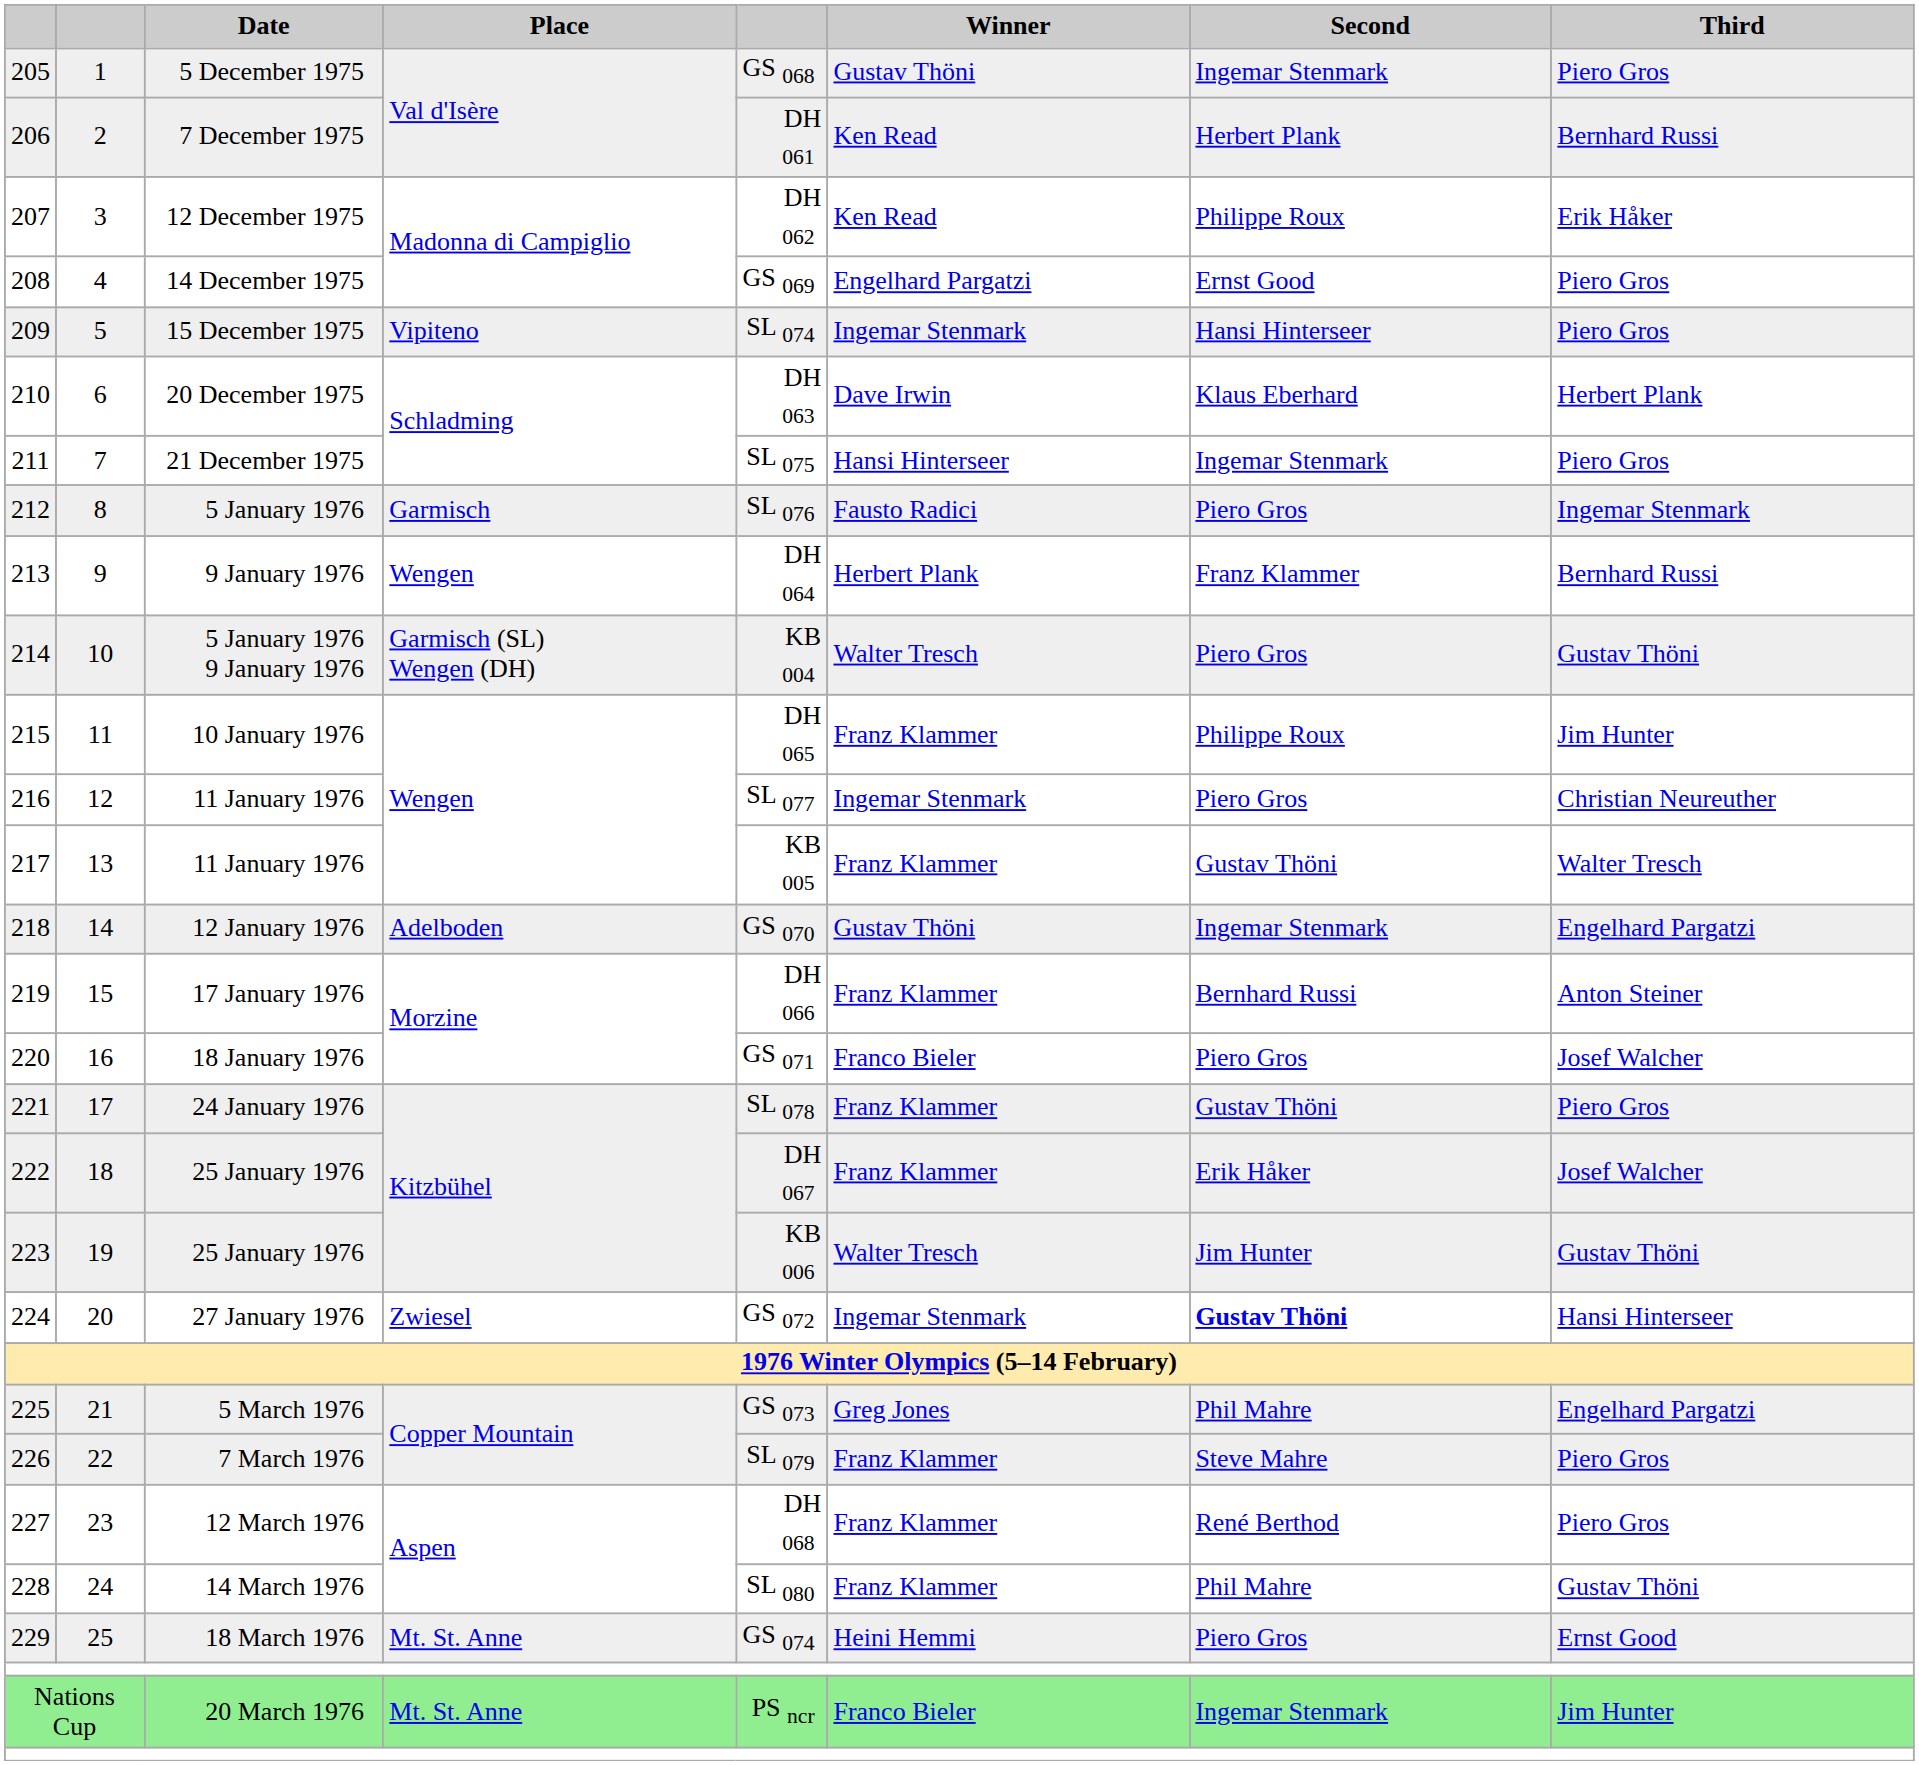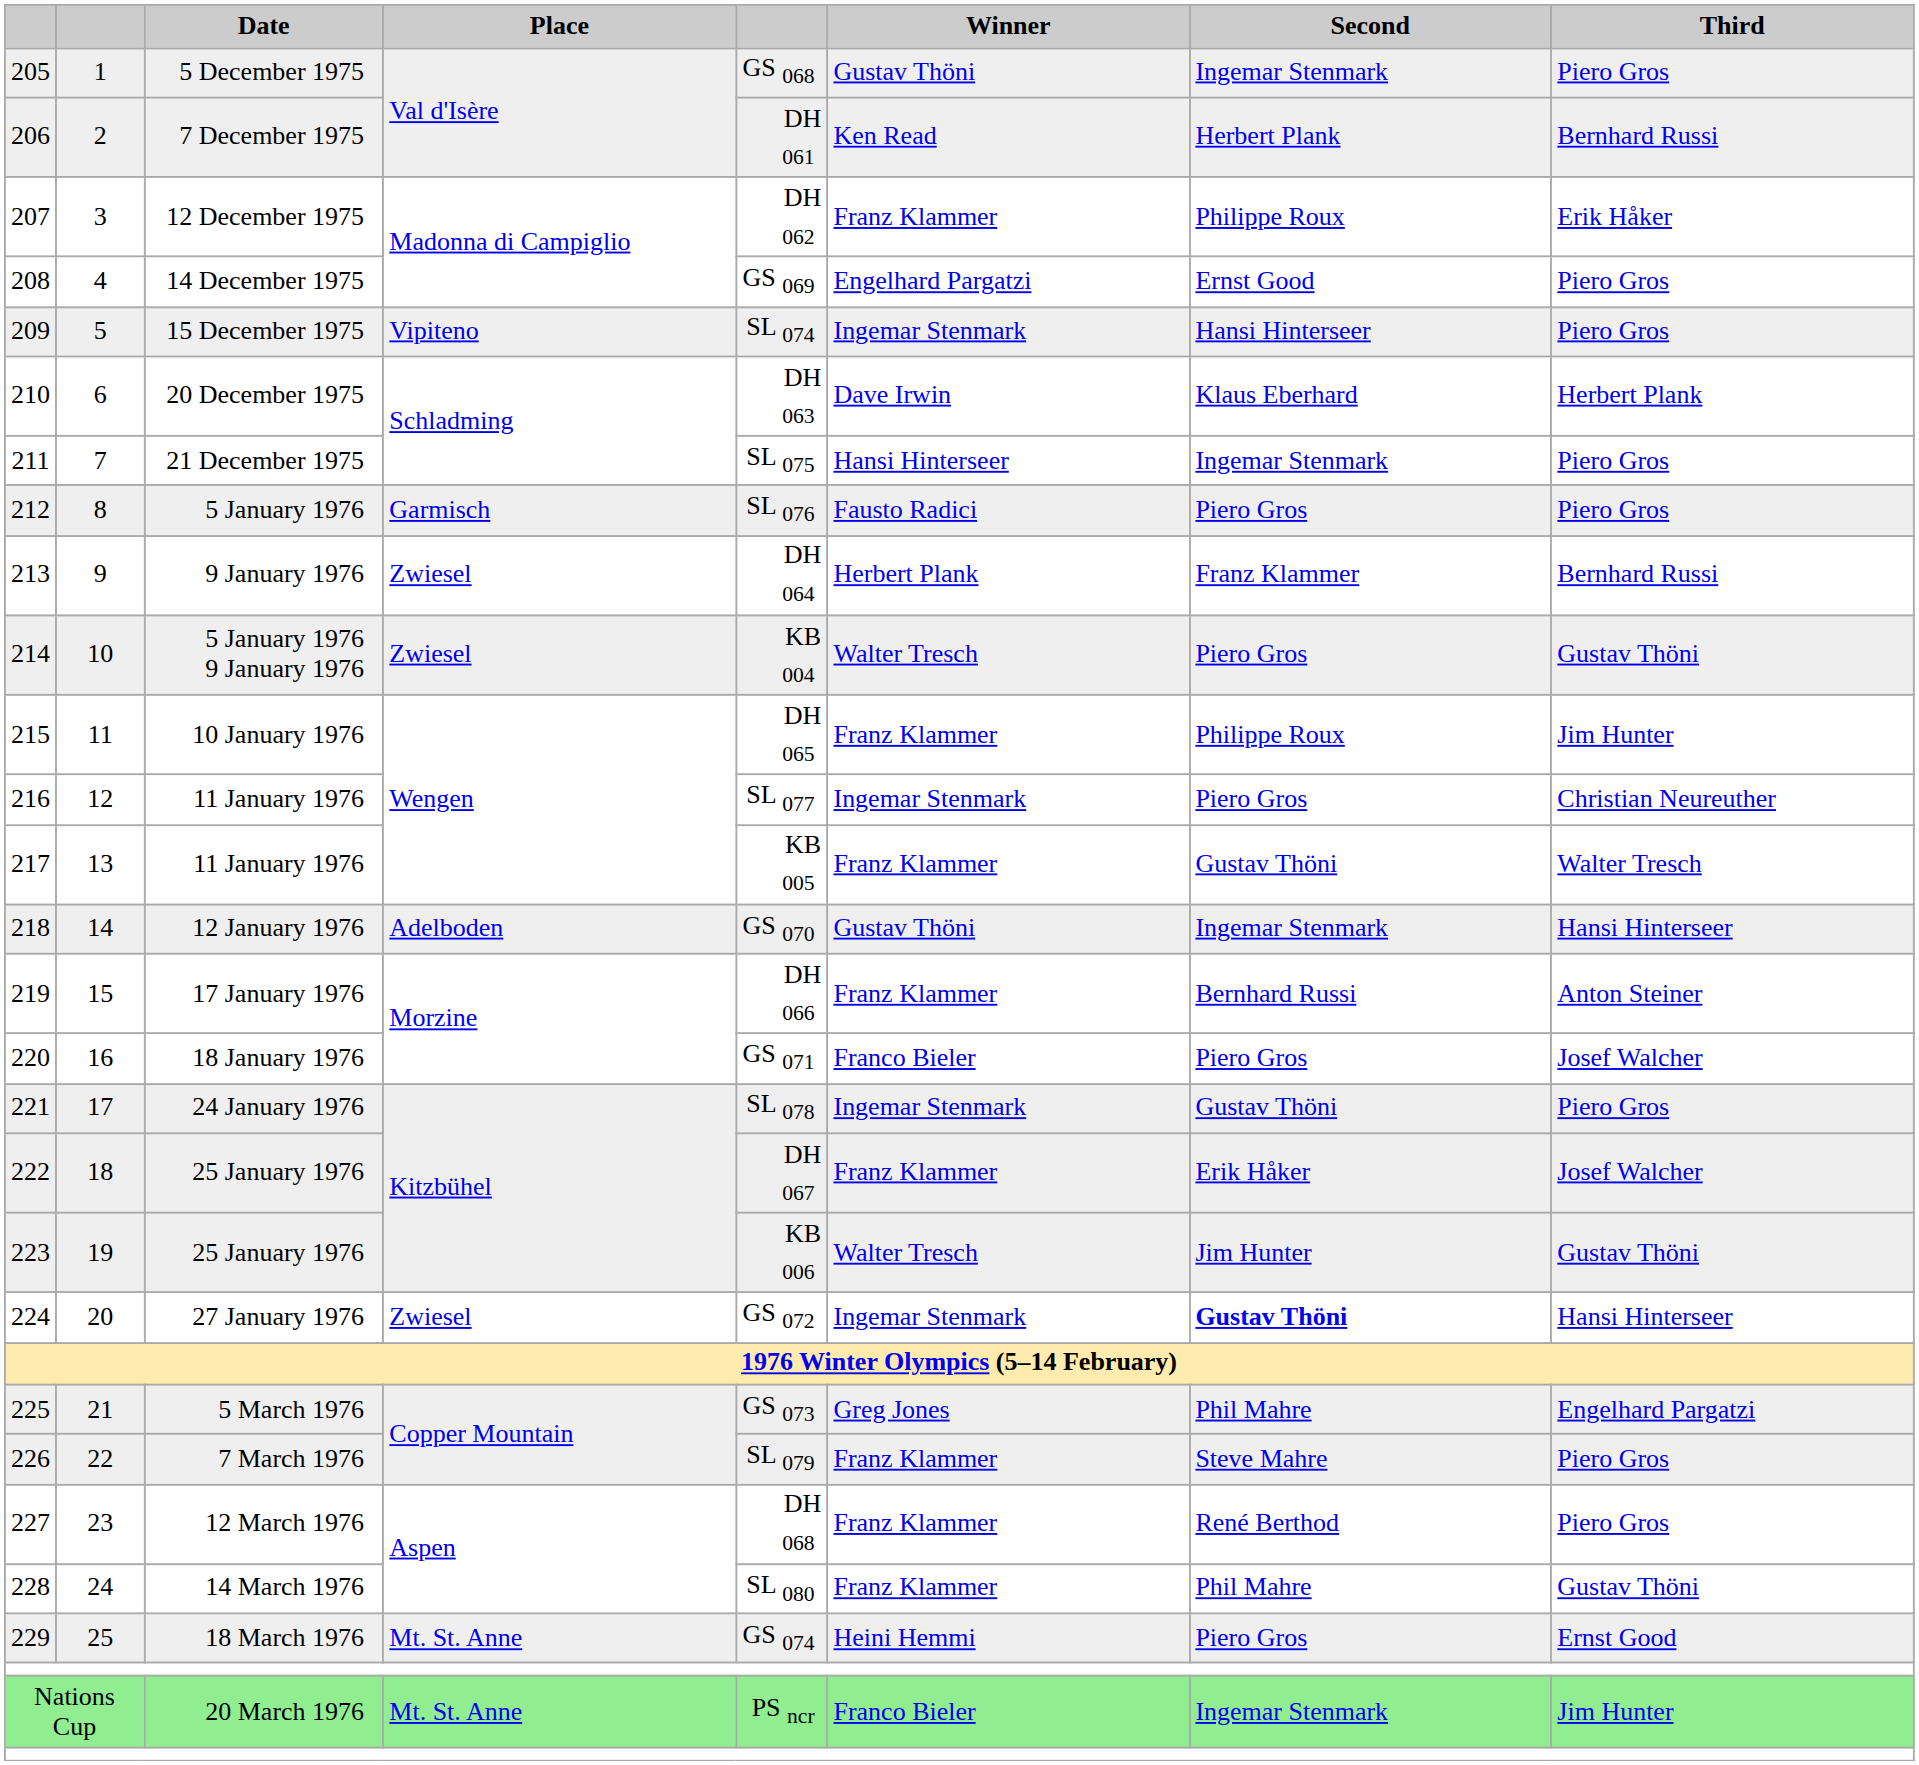 <table class="wikitable plainrowheaders" style="background:#fff; font-size:86%; line-height:16px; border:grey solid 1px; border-collapse:collapse;">
 <tr style="background:#ccc; text-align:center;">
 <td align="center" width="13"></td>
 <td align="center" width="40"></td>
 <td align="center" width="120"><strong>Date</strong></td>
 <td align="center" width="180"><strong>Place</strong></td>
 <td align="center" width="42"></td>
 <td align="center" width="185"><strong>Winner</strong></td>
 <td align="center" width="185"><strong>Second</strong></td>
 <td align="center" width="185"><strong>Third</strong></td>
 </tr>
 <tr bgcolor="#EFEFEF">
 <td align=center>205</td>
 <td align=center>1</td>
 <td align=right>5 December 1975  </td>
 <td rowspan=2> <a href='#'>Val d'Isère</a></td>
 <td align=right>GS <sub>068</sub> </td>
 <td> <a href='#'>Gustav Thöni</a></td>
 <td> <a href='#'>Ingemar Stenmark</a></td>
 <td> <a href='#'>Piero Gros</a></td>
 </tr>
 <tr bgcolor="#EFEFEF">
 <td align=center>206</td>
 <td align=center>2</td>
 <td align=right>7 December 1975  </td>
 <td align=right>DH <sub>061</sub> </td>
 <td> <a href='#'>Ken Read</a></td>
 <td> <a href='#'>Herbert Plank</a></td>
 <td> <a href='#'>Bernhard Russi</a></td>
 </tr>
 <tr>
 <td align=center>207</td>
 <td align=center>3</td>
 <td align=right>12 December 1975  </td>
 <td rowspan=2> <a href='#'>Madonna di Campiglio</a></td>
 <td align=right>DH <sub>062</sub> </td>
-<td> <a href='#'>Ken Read</a></td>
+<td> <a href='#'>Franz Klammer</a></td>
 <td> <a href='#'>Philippe Roux</a></td>
 <td> <a href='#'>Erik Håker</a></td>
 </tr>
 <tr>
 <td align=center>208</td>
 <td align=center>4</td>
 <td align=right>14 December 1975  </td>
 <td align=right>GS <sub>069</sub> </td>
 <td> <a href='#'>Engelhard Pargatzi</a></td>
 <td> <a href='#'>Ernst Good</a></td>
 <td> <a href='#'>Piero Gros</a></td>
 </tr>
 <tr bgcolor="#EFEFEF">
 <td align=center>209</td>
 <td align=center>5</td>
 <td align=right>15 December 1975  </td>
 <td> <a href='#'>Vipiteno</a></td>
 <td align=right>SL <sub>074</sub> </td>
 <td> <a href='#'>Ingemar Stenmark</a></td>
 <td> <a href='#'>Hansi Hinterseer</a></td>
 <td> <a href='#'>Piero Gros</a></td>
 </tr>
 <tr>
 <td align=center>210</td>
 <td align=center>6</td>
 <td align=right>20 December 1975  </td>
 <td rowspan=2> <a href='#'>Schladming</a></td>
 <td align=right>DH <sub>063</sub> </td>
 <td> <a href='#'>Dave Irwin</a></td>
 <td> <a href='#'>Klaus Eberhard</a></td>
 <td> <a href='#'>Herbert Plank</a></td>
 </tr>
 <tr>
 <td align=center>211</td>
 <td align=center>7</td>
 <td align=right>21 December 1975  </td>
 <td align=right>SL <sub>075</sub> </td>
 <td> <a href='#'>Hansi Hinterseer</a></td>
 <td> <a href='#'>Ingemar Stenmark</a></td>
 <td> <a href='#'>Piero Gros</a></td>
 </tr>
 <tr bgcolor="#EFEFEF">
 <td align=center>212</td>
 <td align=center>8</td>
 <td align=right>5 January 1976  </td>
 <td> <a href='#'>Garmisch</a></td>
 <td align=right>SL <sub>076</sub> </td>
 <td> <a href='#'>Fausto Radici</a></td>
 <td> <a href='#'>Piero Gros</a></td>
-<td> <a href='#'>Ingemar Stenmark</a></td>
+<td> <a href='#'>Piero Gros</a></td>
 </tr>
 <tr>
 <td align=center>213</td>
 <td align=center>9</td>
 <td align=right>9 January 1976  </td>
-<td> <a href='#'>Wengen</a></td>
+<td> <a href='#'>Zwiesel</a></td>
 <td align=right>DH <sub>064</sub> </td>
 <td> <a href='#'>Herbert Plank</a></td>
 <td> <a href='#'>Franz Klammer</a></td>
 <td> <a href='#'>Bernhard Russi</a></td>
 </tr>
 <tr bgcolor="#EFEFEF">
 <td align=center>214</td>
 <td align=center>10</td>
 <td align=right>5 January 1976  <br>9 January 1976  </td>
-<td> <a href='#'>Garmisch</a> (SL)<br> <a href='#'>Wengen</a> (DH)</td>
+<td> <a href='#'>Zwiesel</a></td>
 <td align=right>KB <sub>004</sub> </td>
 <td> <a href='#'>Walter Tresch</a></td>
 <td> <a href='#'>Piero Gros</a></td>
 <td> <a href='#'>Gustav Thöni</a></td>
 </tr>
 <tr>
 <td align=center>215</td>
 <td align=center>11</td>
 <td align=right>10 January 1976  </td>
 <td rowspan=3> <a href='#'>Wengen</a></td>
 <td align=right>DH <sub>065</sub> </td>
 <td> <a href='#'>Franz Klammer</a></td>
 <td> <a href='#'>Philippe Roux</a></td>
 <td> <a href='#'>Jim Hunter</a></td>
 </tr>
 <tr>
 <td align=center>216</td>
 <td align=center>12</td>
 <td align=right>11 January 1976  </td>
 <td align=right>SL <sub>077</sub> </td>
 <td> <a href='#'>Ingemar Stenmark</a></td>
 <td> <a href='#'>Piero Gros</a></td>
 <td> <a href='#'>Christian Neureuther</a></td>
 </tr>
 <tr>
 <td align=center>217</td>
 <td align=center>13</td>
 <td align=right>11 January 1976  </td>
 <td align=right>KB <sub>005</sub> </td>
 <td> <a href='#'>Franz Klammer</a></td>
 <td> <a href='#'>Gustav Thöni</a></td>
 <td> <a href='#'>Walter Tresch</a></td>
 </tr>
 <tr bgcolor="#EFEFEF">
 <td align=center>218</td>
 <td align=center>14</td>
 <td align=right>12 January 1976  </td>
 <td> <a href='#'>Adelboden</a></td>
 <td align=right>GS <sub>070</sub> </td>
 <td> <a href='#'>Gustav Thöni</a></td>
 <td> <a href='#'>Ingemar Stenmark</a></td>
-<td> <a href='#'>Engelhard Pargatzi</a></td>
+<td> <a href='#'>Hansi Hinterseer</a></td>
 </tr>
 <tr>
 <td align=center>219</td>
 <td align=center>15</td>
 <td align=right>17 January 1976  </td>
 <td rowspan=2> <a href='#'>Morzine</a></td>
 <td align=right>DH <sub>066</sub> </td>
 <td> <a href='#'>Franz Klammer</a></td>
 <td> <a href='#'>Bernhard Russi</a></td>
 <td> <a href='#'>Anton Steiner</a></td>
 </tr>
 <tr>
 <td align=center>220</td>
 <td align=center>16</td>
 <td align=right>18 January 1976  </td>
 <td align=right>GS <sub>071</sub> </td>
 <td> <a href='#'>Franco Bieler</a></td>
 <td> <a href='#'>Piero Gros</a></td>
 <td> <a href='#'>Josef Walcher</a></td>
 </tr>
 <tr bgcolor="#EFEFEF">
 <td align=center>221</td>
 <td align=center>17</td>
 <td align=right>24 January 1976  </td>
 <td rowspan=3> <a href='#'>Kitzbühel</a></td>
 <td align=right>SL <sub>078</sub> </td>
-<td> <a href='#'>Franz Klammer</a></td>
+<td> <a href='#'>Ingemar Stenmark</a></td>
 <td> <a href='#'>Gustav Thöni</a></td>
 <td> <a href='#'>Piero Gros</a></td>
 </tr>
 <tr bgcolor="#EFEFEF">
 <td align=center>222</td>
 <td align=center>18</td>
 <td align=right>25 January 1976  </td>
 <td align=right>DH <sub>067</sub> </td>
 <td> <a href='#'>Franz Klammer</a></td>
 <td> <a href='#'>Erik Håker</a></td>
 <td> <a href='#'>Josef Walcher</a></td>
 </tr>
 <tr bgcolor="#EFEFEF">
 <td align=center>223</td>
 <td align=center>19</td>
 <td align=right>25 January 1976  </td>
 <td align=right>KB <sub>006</sub> </td>
 <td> <a href='#'>Walter Tresch</a></td>
 <td> <a href='#'>Jim Hunter</a></td>
 <td> <a href='#'>Gustav Thöni</a></td>
 </tr>
 <tr>
 <td align=center>224</td>
 <td align=center>20</td>
 <td align=right>27 January 1976  </td>
 <td> <a href='#'>Zwiesel</a></td>
 <td align=right>GS <sub>072</sub> </td>
 <td> <a href='#'>Ingemar Stenmark</a></td>
 <td><strong> <a href='#'>Gustav Thöni</a></strong></td>
 <td> <a href='#'>Hansi Hinterseer</a></td>
 </tr>
 <tr style="background:#FFEBAD">
 <td colspan="8" style="text-align:center;"><strong><a href='#'>1976 Winter Olympics</a> (5–14 February)</strong></td>
 </tr>
 <tr bgcolor="#EFEFEF">
 <td align=center>225</td>
 <td align=center>21</td>
 <td align=right>5 March 1976  </td>
 <td rowspan=2> <a href='#'>Copper Mountain</a></td>
 <td align=right>GS <sub>073</sub> </td>
 <td> <a href='#'>Greg Jones</a></td>
 <td> <a href='#'>Phil Mahre</a></td>
 <td> <a href='#'>Engelhard Pargatzi</a></td>
 </tr>
 <tr bgcolor="#EFEFEF">
 <td align=center>226</td>
 <td align=center>22</td>
 <td align=right>7 March 1976  </td>
 <td align=right>SL <sub>079</sub> </td>
 <td> <a href='#'>Franz Klammer</a></td>
 <td> <a href='#'>Steve Mahre</a></td>
 <td> <a href='#'>Piero Gros</a></td>
 </tr>
 <tr>
 <td align=center>227</td>
 <td align=center>23</td>
 <td align=right>12 March 1976  </td>
 <td rowspan=2> <a href='#'>Aspen</a></td>
 <td align=right>DH <sub>068</sub> </td>
 <td> <a href='#'>Franz Klammer</a></td>
 <td> <a href='#'>René Berthod</a></td>
 <td> <a href='#'>Piero Gros</a></td>
 </tr>
 <tr>
 <td align=center>228</td>
 <td align=center>24</td>
 <td align=right>14 March 1976  </td>
 <td align=right>SL <sub>080</sub> </td>
 <td> <a href='#'>Franz Klammer</a></td>
 <td> <a href='#'>Phil Mahre</a></td>
 <td> <a href='#'>Gustav Thöni</a></td>
 </tr>
 <tr bgcolor="#EFEFEF">
 <td align=center>229</td>
 <td align=center>25</td>
 <td align=right>18 March 1976  </td>
 <td> <a href='#'>Mt. St. Anne</a></td>
 <td align=right>GS <sub>074</sub> </td>
 <td> <a href='#'>Heini Hemmi</a></td>
 <td> <a href='#'>Piero Gros</a></td>
 <td> <a href='#'>Ernst Good</a></td>
 </tr>
 <tr>
 <td colspan=8></td>
 </tr>
 <tr bgcolor=#90EE90>
 <td colspan=2 align=center>Nations Cup</td>
 <td align=right>20 March 1976  </td>
 <td> <a href='#'>Mt. St. Anne</a></td>
 <td align=right>PS <sub>ncr</sub> </td>
 <td> <a href='#'>Franco Bieler</a></td>
 <td> <a href='#'>Ingemar Stenmark</a></td>
 <td> <a href='#'>Jim Hunter</a></td>
 </tr>
 <tr>
 <td colspan=8></td>
 </tr>
 </table>
